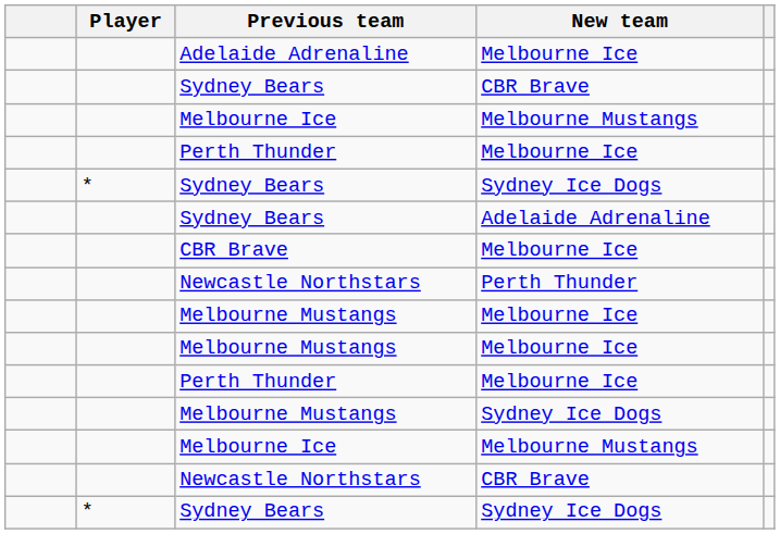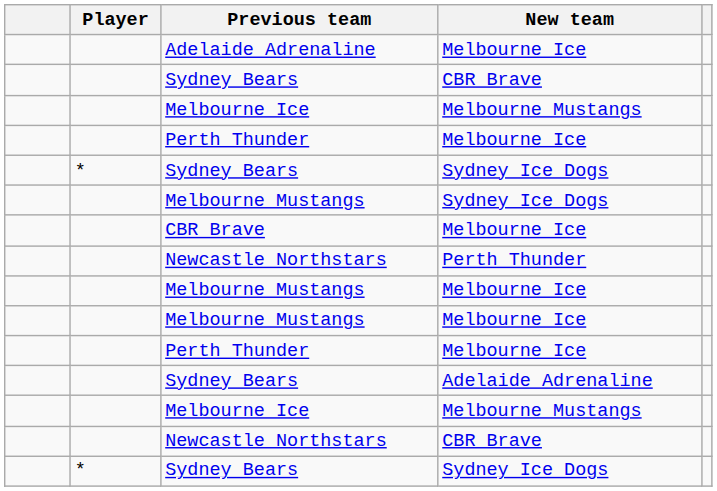 <table class="sortable wikitable" width=80% font-size=90%>
 <tr>
 <th width=40></th>
 <th>Player</th>
 <th>Previous team</th>
 <th>New team</th>
 <th class="unsortable"></th>
 </tr>
 <tr>
 <td align="center"></td>
 <td></td>
 <td><a href='#'>Adelaide Adrenaline</a></td>
 <td><a href='#'>Melbourne Ice</a></td>
 <td></td>
 </tr>
 <tr>
 <td align="center"></td>
 <td></td>
 <td><a href='#'>Sydney Bears</a></td>
 <td><a href='#'>CBR Brave</a></td>
 <td></td>
 </tr>
 <tr>
 <td align="center"></td>
 <td></td>
 <td><a href='#'>Melbourne Ice</a></td>
 <td><a href='#'>Melbourne Mustangs</a></td>
 <td></td>
 </tr>
 <tr>
 <td align="center"></td>
 <td></td>
 <td><a href='#'>Perth Thunder</a></td>
 <td><a href='#'>Melbourne Ice</a></td>
 <td></td>
 </tr>
 <tr>
 <td align="center"></td>
 <td>*</td>
 <td><a href='#'>Sydney Bears</a></td>
 <td><a href='#'>Sydney Ice Dogs</a></td>
 <td></td>
 </tr>
 <tr>
 <td align="center"></td>
 <td></td>
-<td><a href='#'>Sydney Bears</a></td>
-<td><a href='#'>Adelaide Adrenaline</a></td>
+<td><a href='#'>Melbourne Mustangs</a></td>
+<td><a href='#'>Sydney Ice Dogs</a></td>
 <td></td>
 </tr>
 <tr>
 <td align="center"></td>
 <td></td>
 <td><a href='#'>CBR Brave</a></td>
 <td><a href='#'>Melbourne Ice</a></td>
 <td></td>
 </tr>
 <tr>
 <td align="center"></td>
 <td></td>
 <td><a href='#'>Newcastle Northstars</a></td>
 <td><a href='#'>Perth Thunder</a></td>
 <td></td>
 </tr>
 <tr>
 <td align="center"></td>
 <td></td>
 <td><a href='#'>Melbourne Mustangs</a></td>
 <td><a href='#'>Melbourne Ice</a></td>
 <td></td>
 </tr>
 <tr>
 <td align="center"></td>
 <td></td>
 <td><a href='#'>Melbourne Mustangs</a></td>
 <td><a href='#'>Melbourne Ice</a></td>
 <td></td>
 </tr>
 <tr>
 <td align="center"></td>
 <td></td>
 <td><a href='#'>Perth Thunder</a></td>
 <td><a href='#'>Melbourne Ice</a></td>
 <td></td>
 </tr>
 <tr>
 <td align="center"></td>
 <td></td>
-<td><a href='#'>Melbourne Mustangs</a></td>
-<td><a href='#'>Sydney Ice Dogs</a></td>
+<td><a href='#'>Sydney Bears</a></td>
+<td><a href='#'>Adelaide Adrenaline</a></td>
 <td></td>
 </tr>
 <tr>
 <td align="center"></td>
 <td></td>
 <td><a href='#'>Melbourne Ice</a></td>
 <td><a href='#'>Melbourne Mustangs</a></td>
 <td></td>
 </tr>
 <tr>
 <td align="center"></td>
 <td></td>
 <td><a href='#'>Newcastle Northstars</a></td>
 <td><a href='#'>CBR Brave</a></td>
 <td></td>
 </tr>
 <tr>
 <td align="center"></td>
 <td>*</td>
 <td><a href='#'>Sydney Bears</a></td>
 <td><a href='#'>Sydney Ice Dogs</a></td>
 <td></td>
 </tr>
 </table>
